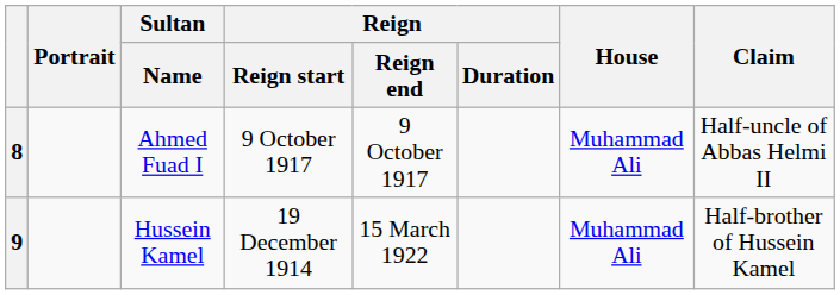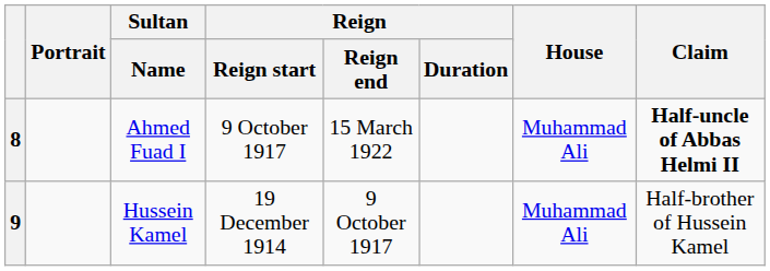 <table class="wikitable" style="text-align:center; border:1px #aaf solid; width:90%;">
 <tr>
 <th rowspan="3"></th>
 <th rowspan="3">Portrait</th>
 <th>Sultan</th>
 <th colspan="3" rowspan="2">Reign</th>
 <th rowspan="3">House</th>
 <th rowspan="3">Claim<br></th>
 </tr>
 <tr>
 <th rowspan="2"><strong>Name</strong><br></th>
 </tr>
 <tr>
 <th>Reign start</th>
 <th>Reign end</th>
 <th>Duration</th>
 </tr>
 <tr>
 <th>8</th>
 <td></td>
 <td><a href='#'>Ahmed Fuad I</a><br></td>
 <td>9 October 1917</td>
-<td>9 October 1917</td>
+<td>15 March 1922</td>
 <td></td>
 <td><a href='#'>Muhammad Ali</a></td>
-<td>Half-uncle of Abbas Helmi II<br></td>
+<td><strong>Half-uncle of Abbas Helmi II<br></strong></td>
 </tr>
 <tr>
 <th>9</th>
 <td></td>
 <td><a href='#'>Hussein Kamel</a><br></td>
 <td>19 December 1914</td>
-<td>15 March 1922</td>
+<td>9 October 1917</td>
 <td></td>
 <td><a href='#'>Muhammad Ali</a></td>
 <td>Half-brother of Hussein Kamel</td>
 </tr>
 </table>
